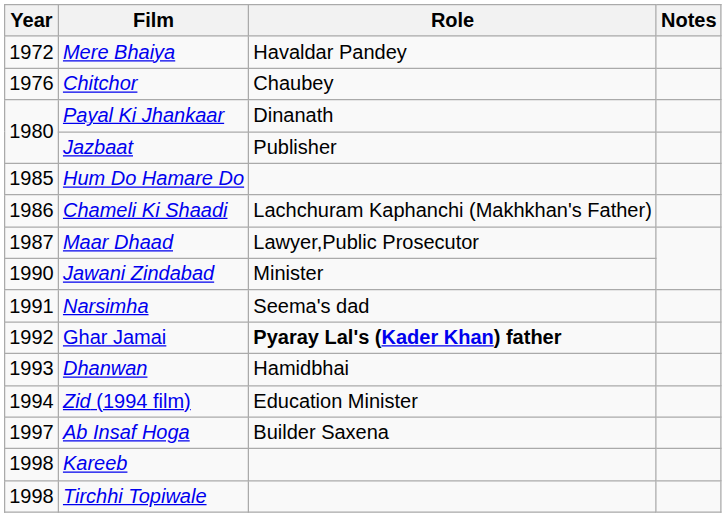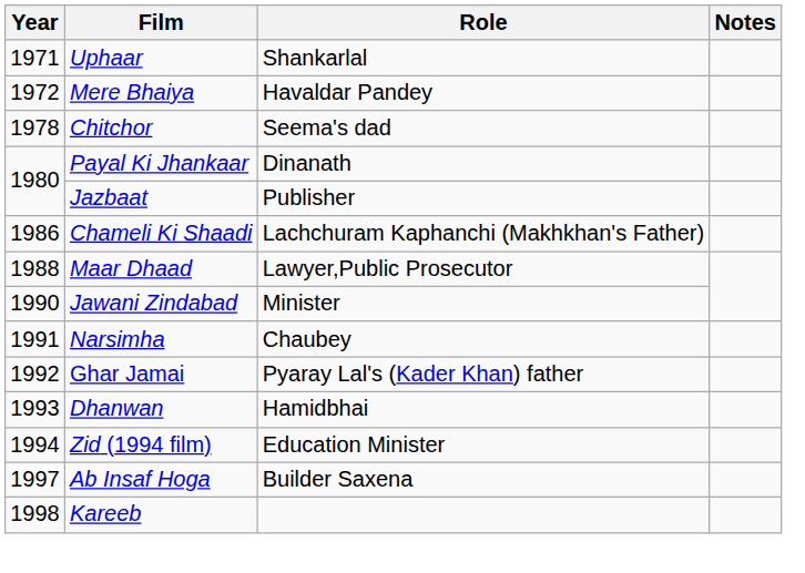 <table class="wikitable sortable">
 <tr>
 <th>Year</th>
 <th>Film</th>
 <th>Role</th>
 <th>Notes</th>
 </tr>
 <tr>
+<td>1971</td>
+<td><em><a href='#'>Uphaar</a></em></td>
+<td>Shankarlal</td>
+<td></td>
+</tr>
+<tr>
 <td>1972</td>
 <td><em><a href='#'>Mere Bhaiya</a></em></td>
 <td>Havaldar Pandey</td>
 <td></td>
 </tr>
 <tr>
-<td>1976</td>
+<td>1978</td>
 <td><em><a href='#'>Chitchor</a></em></td>
-<td>Chaubey</td>
+<td>Seema's dad</td>
 <td></td>
 </tr>
 <tr>
 <td Rowspan="2">1980</td>
 <td><em><a href='#'>Payal Ki Jhankaar</a></em></td>
 <td>Dinanath</td>
 <td></td>
 </tr>
 <tr>
 <td><em><a href='#'>Jazbaat</a></em></td>
 <td>Publisher</td>
 <td></td>
 </tr>
 <tr>
-<td>1985</td>
-<td><em><a href='#'>Hum Do Hamare Do</a></em></td>
-<td></td>
-<td></td>
-</tr>
-<tr>
 <td>1986</td>
 <td><em><a href='#'>Chameli Ki Shaadi</a></em></td>
 <td>Lachchuram Kaphanchi (Makhkhan's Father)</td>
 <td></td>
 </tr>
 <tr>
-<td>1987</td>
+<td>1988</td>
 <td><em><a href='#'>Maar Dhaad</a></em></td>
 <td>Lawyer,Public Prosecutor</td>
 </tr>
 <tr>
 <td>1990</td>
 <td><em><a href='#'>Jawani Zindabad</a></em></td>
 <td>Minister</td>
 </tr>
 <tr>
 <td>1991</td>
 <td><em><a href='#'>Narsimha</a></em></td>
-<td>Seema's dad</td>
+<td>Chaubey</td>
 <td></td>
 </tr>
 <tr>
 <td>1992</td>
 <td><em><a href='#'></em>Ghar Jamai<em></a></em></td>
-<td><strong>Pyaray Lal's (<a href='#'>Kader Khan</a>) father</strong></td>
+<td>Pyaray Lal's (<a href='#'>Kader Khan</a>) father</td>
 <td></td>
 </tr>
 <tr>
 <td>1993</td>
 <td><em><a href='#'>Dhanwan</a></em></td>
 <td>Hamidbhai</td>
 <td></td>
 </tr>
 <tr>
 <td>1994</td>
 <td><a href='#'><em>Zid</em> (1994 film)</a></td>
 <td>Education Minister</td>
 <td></td>
 </tr>
 <tr>
 <td>1997</td>
 <td><em><a href='#'>Ab Insaf Hoga</a></em></td>
 <td>Builder Saxena</td>
 <td></td>
 </tr>
 <tr>
 <td>1998</td>
 <td><em><a href='#'>Kareeb</a></em></td>
 <td></td>
 <td></td>
 </tr>
-<tr>
-<td>1998</td>
-<td><em><a href='#'>Tirchhi Topiwale</a></em></td>
-<td></td>
-<td></td>
-</tr>
 </table>
